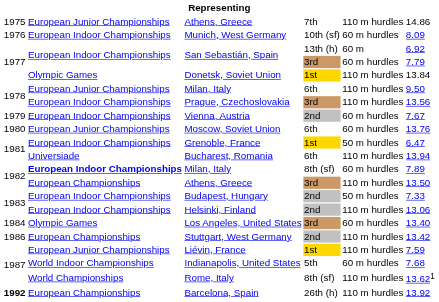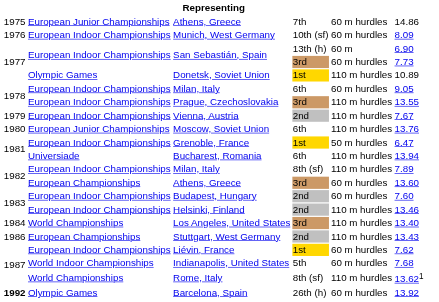 <table>
 <tr>
 <th colspan="6">Representing </th>
 </tr>
 <tr>
 <td>1975</td>
 <td><a href='#'>European Junior Championships</a></td>
 <td><a href='#'>Athens, Greece</a></td>
 <td>7th</td>
-<td>110 m hurdles</td>
+<td>60 m hurdles</td>
 <td>14.86</td>
 </tr>
 <tr>
 <td>1976</td>
 <td><a href='#'>European Indoor Championships</a></td>
 <td><a href='#'>Munich, West Germany</a></td>
 <td>10th (sf)</td>
 <td>60 m hurdles</td>
 <td><a href='#'>8.09</a></td>
 </tr>
 <tr>
 <td rowspan=3>1977</td>
 <td rowspan=2><a href='#'>European Indoor Championships</a></td>
 <td rowspan=2><a href='#'>San Sebastián, Spain</a></td>
 <td>13th (h)</td>
 <td>60 m</td>
-<td><a href='#'>6.92</a></td>
+<td><a href='#'>6.90</a></td>
 </tr>
 <tr>
 <td bgcolor=cc9966>3rd</td>
 <td>60 m hurdles</td>
-<td><a href='#'>7.79</a></td>
+<td><a href='#'>7.73</a></td>
 </tr>
 <tr>
 <td><a href='#'>Olympic Games</a></td>
 <td><a href='#'>Donetsk, Soviet Union</a></td>
 <td bgcolor=gold>1st</td>
 <td>110 m hurdles</td>
-<td>13.84</td>
+<td>10.89</td>
 </tr>
 <tr>
 <td rowspan=2>1978</td>
-<td><a href='#'>European Junior Championships</a></td>
+<td><a href='#'>European Indoor Championships</a></td>
 <td><a href='#'>Milan, Italy</a></td>
 <td>6th</td>
-<td>110 m hurdles</td>
-<td><a href='#'>9.50</a></td>
+<td>60 m hurdles</td>
+<td><a href='#'>9.05</a></td>
 </tr>
 <tr>
 <td><a href='#'>European Indoor Championships</a></td>
 <td><a href='#'>Prague, Czechoslovakia</a></td>
 <td bgcolor=cc9966>3rd</td>
 <td>110 m hurdles</td>
-<td><a href='#'>13.56</a></td>
+<td><a href='#'>13.55</a></td>
 </tr>
 <tr>
 <td>1979</td>
 <td><a href='#'>European Indoor Championships</a></td>
 <td><a href='#'>Vienna, Austria</a></td>
 <td bgcolor=silver>2nd</td>
-<td>60 m hurdles</td>
+<td>110 m hurdles</td>
 <td><a href='#'>7.67</a></td>
 </tr>
 <tr>
 <td>1980</td>
 <td><a href='#'>European Junior Championships</a></td>
 <td><a href='#'>Moscow, Soviet Union</a></td>
 <td>6th</td>
-<td>60 m hurdles</td>
+<td>110 m hurdles</td>
 <td><a href='#'>13.76</a></td>
 </tr>
 <tr>
 <td rowspan=2>1981</td>
 <td><a href='#'>European Indoor Championships</a></td>
 <td><a href='#'>Grenoble, France</a></td>
 <td bgcolor=gold>1st</td>
 <td>50 m hurdles</td>
 <td><a href='#'>6.47</a></td>
 </tr>
 <tr>
 <td><a href='#'>Universiade</a></td>
 <td><a href='#'>Bucharest, Romania</a></td>
 <td>6th</td>
 <td>110 m hurdles</td>
 <td><a href='#'>13.94</a></td>
 </tr>
 <tr>
 <td rowspan=2>1982</td>
-<td><strong><a href='#'>European Indoor Championships</a></strong></td>
+<td><a href='#'>European Indoor Championships</a></td>
 <td><a href='#'>Milan, Italy</a></td>
 <td>8th (sf)</td>
-<td>60 m hurdles</td>
+<td>110 m hurdles</td>
 <td><a href='#'>7.89</a></td>
 </tr>
 <tr>
 <td><a href='#'>European Championships</a></td>
 <td><a href='#'>Athens, Greece</a></td>
 <td bgcolor=cc9966>3rd</td>
-<td>110 m hurdles</td>
-<td><a href='#'>13.50</a></td>
+<td>60 m hurdles</td>
+<td><a href='#'>13.60</a></td>
 </tr>
 <tr>
 <td rowspan=2>1983</td>
 <td><a href='#'>European Indoor Championships</a></td>
 <td><a href='#'>Budapest, Hungary</a></td>
 <td bgcolor=silver>2nd</td>
-<td>50 m hurdles</td>
-<td><a href='#'>7.33</a></td>
+<td>60 m hurdles</td>
+<td><a href='#'>7.60</a></td>
 </tr>
 <tr>
 <td><a href='#'>European Indoor Championships</a></td>
 <td><a href='#'>Helsinki, Finland</a></td>
 <td bgcolor=silver>2nd</td>
 <td>110 m hurdles</td>
-<td><a href='#'>13.06</a></td>
+<td><a href='#'>13.46</a></td>
 </tr>
 <tr>
 <td>1984</td>
-<td><a href='#'>Olympic Games</a></td>
+<td><a href='#'>World Championships</a></td>
 <td><a href='#'>Los Angeles, United States</a></td>
 <td bgcolor=cc9966>3rd</td>
-<td>60 m hurdles</td>
+<td>110 m hurdles</td>
 <td><a href='#'>13.40</a></td>
 </tr>
 <tr>
 <td>1986</td>
 <td><a href='#'>European Championships</a></td>
 <td><a href='#'>Stuttgart, West Germany</a></td>
 <td bgcolor=silver>2nd</td>
 <td>110 m hurdles</td>
-<td><a href='#'>13.42</a></td>
+<td><a href='#'>13.43</a></td>
 </tr>
 <tr>
 <td rowspan=3>1987</td>
-<td><a href='#'>European Junior Championships</a></td>
+<td><a href='#'>European Indoor Championships</a></td>
 <td><a href='#'>Liévin, France</a></td>
 <td bgcolor=gold>1st</td>
-<td>110 m hurdles</td>
-<td><a href='#'>7.59</a></td>
+<td>60 m hurdles</td>
+<td><a href='#'>7.62</a></td>
 </tr>
 <tr>
 <td><a href='#'>World Indoor Championships</a></td>
 <td><a href='#'>Indianapolis, United States</a></td>
 <td>5th</td>
 <td>60 m hurdles</td>
 <td><a href='#'>7.68</a></td>
 </tr>
 <tr>
 <td><a href='#'>World Championships</a></td>
 <td><a href='#'>Rome, Italy</a></td>
 <td>8th (sf)</td>
 <td>110 m hurdles</td>
 <td><a href='#'>13.62</a><sup>1</sup></td>
 </tr>
 <tr>
 <td><strong>1992</strong></td>
-<td><a href='#'>European Championships</a></td>
+<td><a href='#'>Olympic Games</a></td>
 <td><a href='#'>Barcelona, Spain</a></td>
 <td>26th (h)</td>
-<td>110 m hurdles</td>
+<td>60 m hurdles</td>
 <td><a href='#'>13.92</a></td>
 </tr>
 </table>
